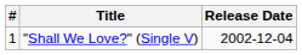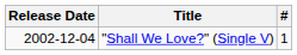 <table class="wikitable">
 <tr>
+<th>Release Date</th>
+<th>Title</th>
 <th>#</th>
-<th>Title</th>
-<th>Release Date</th>
 </tr>
 <tr>
+<td align="right">2002-12-04</td>
+<td>"<a href='#'>Shall We Love?</a>" (<a href='#'>Single V</a>)</td>
 <td align="center">1</td>
-<td>"<a href='#'>Shall We Love?</a>" (<a href='#'>Single V</a>)</td>
-<td align="right">2002-12-04</td>
 </tr>
 </table>
